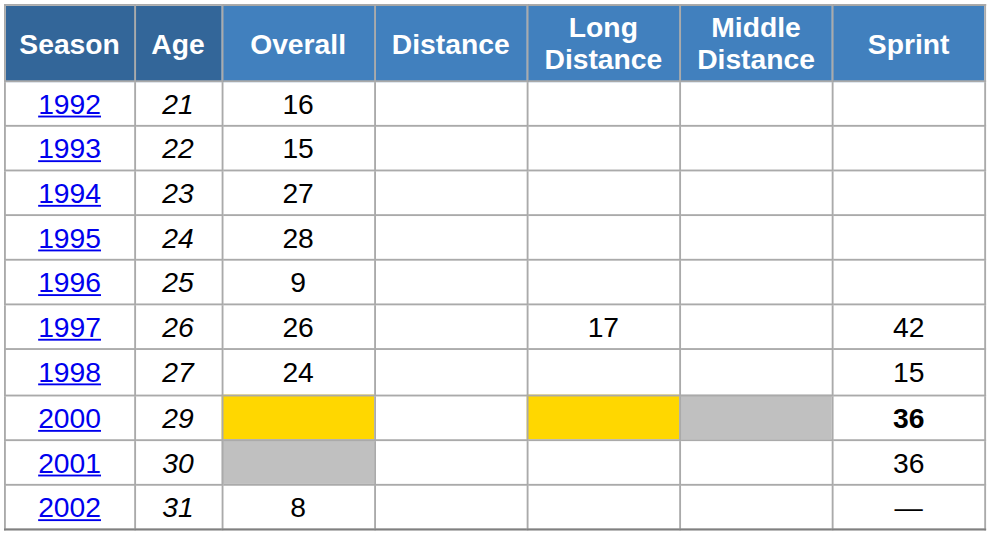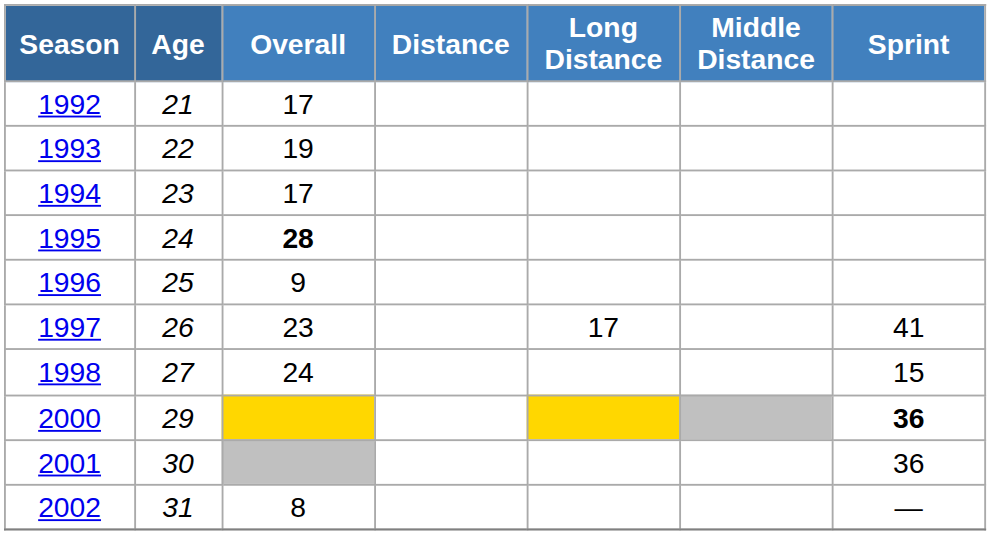 <table class="wikitable" style="font-size:95%; text-align:center; border:grey solid 1px; border-collapse:collapse; background:#ffffff;">
 <tr>
 <th style="background-color:#369; color:white; width:60px;" rowspan="2"> Season </th>
 <th style="background-color:#369; color:white; width:40px;" rowspan="2"> Age </th>
 </tr>
 <tr>
 <th style="background-color:#4180be; color:white; width:75px;">Overall</th>
 <th style="background-color:#4180be; color:white; width:75px;">Distance</th>
 <th style="background-color:#4180be; color:white; width:75px;">Long Distance</th>
 <th style="background-color:#4180be; color:white; width:75px;">Middle Distance</th>
 <th style="background-color:#4180be; color:white; width:75px;">Sprint</th>
 </tr>
 <tr>
 <td><a href='#'>1992</a></td>
 <td><em>21</em></td>
-<td>16</td>
+<td>17</td>
 <td></td>
 <td></td>
 <td></td>
 <td></td>
 </tr>
 <tr>
 <td><a href='#'>1993</a></td>
 <td><em>22</em></td>
-<td>15</td>
+<td>19</td>
 <td></td>
 <td></td>
 <td></td>
 <td></td>
 </tr>
 <tr>
 <td><a href='#'>1994</a></td>
 <td><em>23</em></td>
-<td>27</td>
+<td>17</td>
 <td></td>
 <td></td>
 <td></td>
 <td></td>
 </tr>
 <tr>
 <td><a href='#'>1995</a></td>
 <td><em>24</em></td>
-<td>28</td>
+<td><strong>28</strong></td>
 <td></td>
 <td></td>
 <td></td>
 <td></td>
 </tr>
 <tr>
 <td><a href='#'>1996</a></td>
 <td><em>25</em></td>
 <td>9</td>
 <td></td>
 <td></td>
 <td></td>
 <td></td>
 </tr>
 <tr>
 <td><a href='#'>1997</a></td>
 <td><em>26</em></td>
-<td>26</td>
+<td>23</td>
 <td></td>
 <td>17</td>
 <td></td>
-<td>42</td>
+<td>41</td>
 </tr>
 <tr>
 <td><a href='#'>1998</a></td>
 <td><em>27</em></td>
 <td>24</td>
 <td></td>
 <td></td>
 <td></td>
 <td>15</td>
 </tr>
 <tr>
 <td><a href='#'>2000</a></td>
 <td><em>29</em></td>
 <td style="background:gold;"></td>
 <td></td>
 <td style="background:gold;"></td>
 <td style="background:silver;"></td>
 <td><strong>36</strong></td>
 </tr>
 <tr>
 <td><a href='#'>2001</a></td>
 <td><em>30</em></td>
 <td style="background:silver;"></td>
 <td></td>
 <td></td>
 <td></td>
 <td>36</td>
 </tr>
 <tr>
 <td><a href='#'>2002</a></td>
 <td><em>31</em></td>
 <td>8</td>
 <td></td>
 <td></td>
 <td></td>
 <td>—</td>
 </tr>
 <tr>
 </tr>
 </table>
